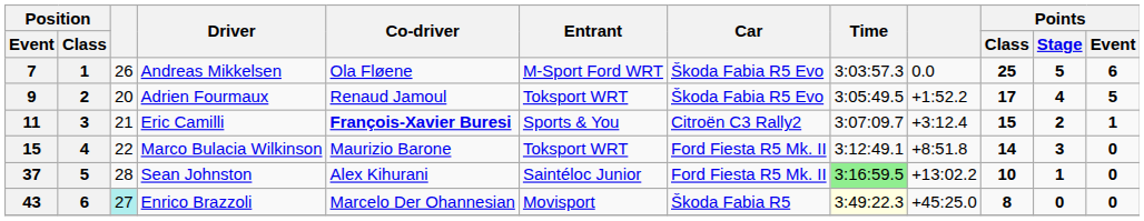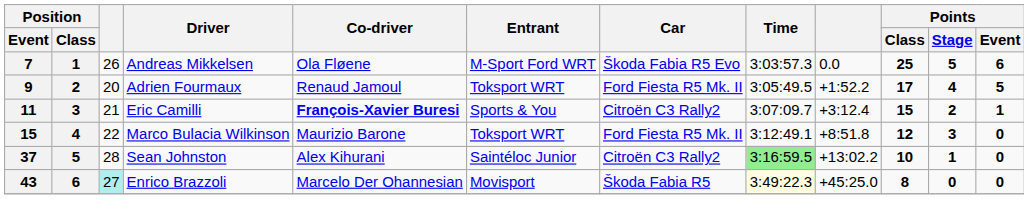 <table class="wikitable" width=85% style="font-size: 85%;">
 <tr>
 <th colspan="2">Position</th>
 <th rowspan="2"></th>
 <th rowspan="2">Driver</th>
 <th rowspan="2">Co-driver</th>
 <th rowspan="2">Entrant</th>
 <th rowspan="2">Car</th>
 <th rowspan="2">Time</th>
 <th rowspan="2"></th>
 <th colspan="3">Points</th>
 </tr>
 <tr>
 <th>Event</th>
 <th>Class</th>
 <th>Class</th>
 <th><a href='#'>Stage</a></th>
 <th>Event</th>
 </tr>
 <tr>
 <th>7</th>
 <th>1</th>
 <td align="center">26</td>
 <td><a href='#'>Andreas Mikkelsen</a></td>
 <td><a href='#'>Ola Fløene</a></td>
 <td nowrap><a href='#'>M-Sport Ford WRT</a></td>
 <td><a href='#'>Škoda Fabia R5 Evo</a></td>
 <td>3:03:57.3</td>
 <td>0.0</td>
 <td align="center"><strong>25</strong></td>
 <td align="center"><strong>5</strong></td>
 <td align="center"><strong>6</strong></td>
 </tr>
 <tr>
 <th>9</th>
 <th>2</th>
 <td align="center">20</td>
 <td><a href='#'>Adrien Fourmaux</a></td>
 <td><a href='#'>Renaud Jamoul</a></td>
 <td><a href='#'>Toksport WRT</a></td>
-<td><a href='#'>Škoda Fabia R5 Evo</a></td>
+<td nowrap><a href='#'>Ford Fiesta R5 Mk. II</a></td>
 <td>3:05:49.5</td>
 <td>+1:52.2</td>
 <td align="center"><strong>17</strong></td>
 <td align="center"><strong>4</strong></td>
 <td align="center"><strong>5</strong></td>
 </tr>
 <tr>
 <th>11</th>
 <th>3</th>
 <td align="center">21</td>
 <td><a href='#'>Eric Camilli</a></td>
 <td><strong><a href='#'>François-Xavier Buresi</a></strong></td>
 <td><a href='#'>Sports & You</a></td>
 <td><a href='#'>Citroën C3 Rally2</a></td>
 <td>3:07:09.7</td>
 <td>+3:12.4</td>
 <td align="center"><strong>15</strong></td>
 <td align="center"><strong>2</strong></td>
 <td align="center"><strong>1</strong></td>
 </tr>
 <tr>
 <th>15</th>
 <th>4</th>
 <td align="center">22</td>
 <td nowrap><a href='#'>Marco Bulacia Wilkinson</a></td>
 <td><a href='#'>Maurizio Barone</a></td>
 <td><a href='#'>Toksport WRT</a></td>
 <td nowrap><a href='#'>Ford Fiesta R5 Mk. II</a></td>
 <td>3:12:49.1</td>
 <td>+8:51.8</td>
-<td align="center"><strong>14</strong></td>
+<td align="center"><strong>12</strong></td>
 <td align="center"><strong>3</strong></td>
 <td align="center"><strong>0</strong></td>
 </tr>
 <tr>
 <th>37</th>
 <th>5</th>
 <td align="center">28</td>
 <td><a href='#'>Sean Johnston</a></td>
 <td><a href='#'>Alex Kihurani</a></td>
 <td><a href='#'>Saintéloc Junior</a></td>
-<td nowrap><a href='#'>Ford Fiesta R5 Mk. II</a></td>
+<td><a href='#'>Citroën C3 Rally2</a></td>
 <td style="background: lightgreen;">3:16:59.5</td>
 <td>+13:02.2</td>
 <td align="center"><strong>10</strong></td>
 <td align="center"><strong>1</strong></td>
 <td align="center"><strong>0</strong></td>
 </tr>
 <tr>
 <th>43</th>
 <th>6</th>
 <td align="center" style="background: paleturquoise;">27</td>
 <td><a href='#'>Enrico Brazzoli</a></td>
 <td nowrap><a href='#'>Marcelo Der Ohannesian</a></td>
 <td><a href='#'>Movisport</a></td>
 <td><a href='#'>Škoda Fabia R5</a></td>
 <td style="background: lightyellow;">3:49:22.3</td>
 <td>+45:25.0</td>
 <td align="center"><strong>8</strong></td>
 <td align="center"><strong>0</strong></td>
 <td align="center"><strong>0</strong></td>
 </tr>
 <tr>
 </tr>
 </table>
